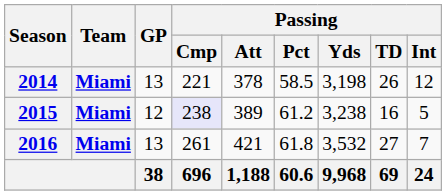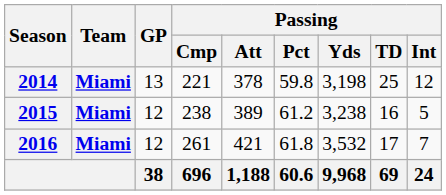 <table class="wikitable" style="text-align:center;">
 <tr>
 <th rowspan="2">Season</th>
 <th rowspan="2">Team</th>
 <th rowspan="2">GP</th>
 <th colspan="6">Passing</th>
 </tr>
 <tr>
 <th>Cmp</th>
 <th>Att</th>
 <th>Pct</th>
 <th>Yds</th>
 <th>TD</th>
 <th>Int</th>
 </tr>
 <tr>
 <th><a href='#'>2014</a></th>
 <th><a href='#'>Miami</a></th>
 <td>13</td>
 <td>221</td>
 <td>378</td>
-<td>58.5</td>
+<td>59.8</td>
 <td>3,198</td>
-<td>26</td>
+<td>25</td>
 <td>12</td>
 </tr>
 <tr>
 <th><a href='#'>2015</a></th>
 <th><a href='#'>Miami</a></th>
 <td>12</td>
-<td style="background: lavender;">238</td>
+<td>238</td>
 <td>389</td>
 <td>61.2</td>
 <td>3,238</td>
 <td>16</td>
 <td>5</td>
 </tr>
 <tr>
 <th><a href='#'>2016</a></th>
 <th><a href='#'>Miami</a></th>
-<td>13</td>
+<td>12</td>
 <td>261</td>
 <td>421</td>
 <td>61.8</td>
 <td>3,532</td>
-<td>27</td>
+<td>17</td>
 <td>7</td>
 </tr>
 <tr>
 <th colspan="2"></th>
 <th>38</th>
 <th>696</th>
 <th>1,188</th>
 <th>60.6</th>
 <th>9,968</th>
 <th>69</th>
 <th>24</th>
 </tr>
 </table>
